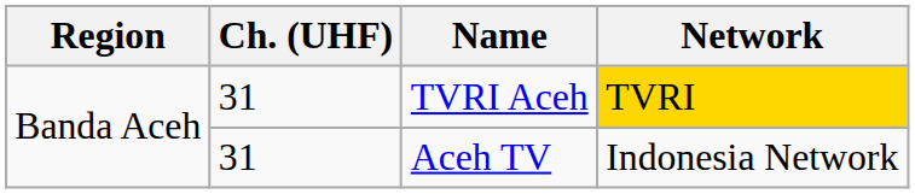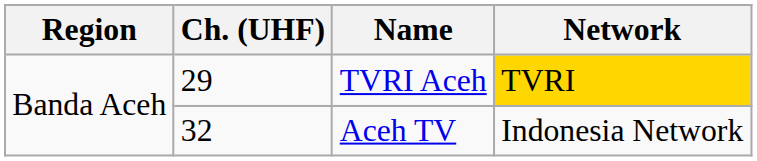 <table class="wikitable">
 <tr>
 <th>Region</th>
 <th>Ch. (UHF)</th>
 <th>Name</th>
 <th>Network</th>
 </tr>
 <tr>
 <td rowspan="2">Banda Aceh</td>
-<td>31</td>
+<td>29</td>
 <td><a href='#'>TVRI Aceh</a></td>
 <td style="background: gold;">TVRI</td>
 </tr>
 <tr>
-<td>31</td>
+<td>32</td>
 <td><a href='#'>Aceh TV</a></td>
 <td>Indonesia Network</td>
 </tr>
 </table>
